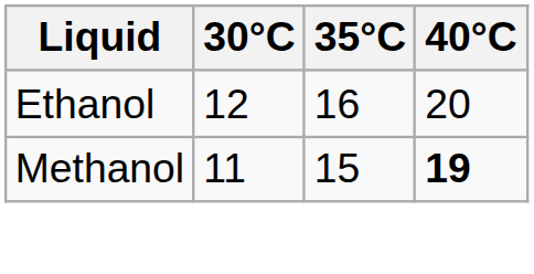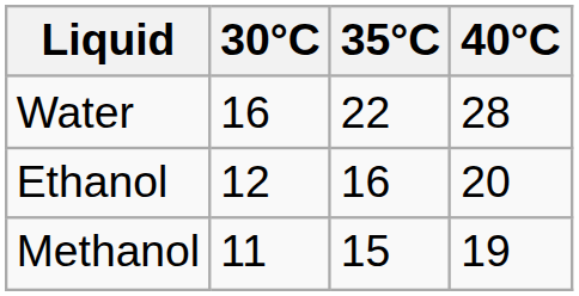 <table class="wikitable">
 <tr>
 <th>Liquid</th>
 <th>30°C</th>
 <th>35°C</th>
 <th>40°C</th>
+</tr>
+<tr>
+<td>Water</td>
+<td>16</td>
+<td>22</td>
+<td>28</td>
 </tr>
 <tr>
 <td>Ethanol</td>
 <td>12</td>
 <td>16</td>
 <td>20</td>
 </tr>
 <tr>
 <td>Methanol</td>
 <td>11</td>
 <td>15</td>
-<td><strong>19</strong></td>
+<td>19</td>
 </tr>
 </table>
